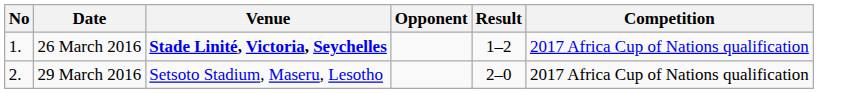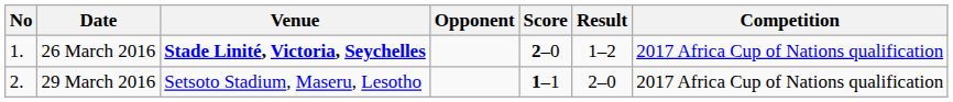 <table class="wikitable" style="font-size:85%;">
 <tr>
 <th>No</th>
 <th>Date</th>
 <th>Venue</th>
 <th>Opponent</th>
+<th>Score</th>
 <th>Result</th>
 <th>Competition</th>
 </tr>
 <tr>
 <td>1.</td>
 <td>26 March 2016</td>
 <td><strong><a href='#'>Stade Linité</a>, <a href='#'>Victoria</a>, <a href='#'>Seychelles</a></strong></td>
 <td></td>
+<td align=center><strong>2</strong>–0</td>
 <td align=center>1–2</td>
 <td><a href='#'>2017 Africa Cup of Nations qualification</a></td>
 </tr>
 <tr>
 <td>2.</td>
 <td>29 March 2016</td>
 <td><a href='#'>Setsoto Stadium</a>, <a href='#'>Maseru</a>, <a href='#'>Lesotho</a></td>
 <td></td>
+<td align=center><strong>1</strong>–1</td>
 <td align=center>2–0</td>
 <td>2017 Africa Cup of Nations qualification</td>
 </tr>
 </table>
